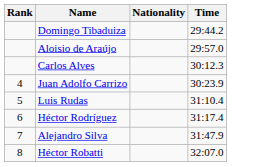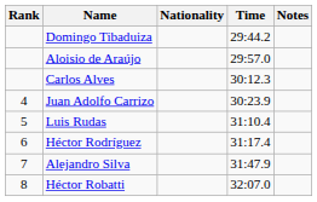 <table class="wikitable sortable" style="text-align:center">
 <tr>
 <th>Rank</th>
 <th>Name</th>
 <th>Nationality</th>
 <th>Time</th>
+<th>Notes</th>
 </tr>
 <tr>
 <td></td>
 <td align=left><a href='#'>Domingo Tibaduiza</a></td>
 <td align=left></td>
 <td>29:44.2</td>
+<td></td>
 </tr>
 <tr>
 <td></td>
 <td align=left><a href='#'>Aloisio de Araújo</a></td>
 <td align=left></td>
 <td>29:57.0</td>
+<td></td>
 </tr>
 <tr>
 <td></td>
 <td align=left><a href='#'>Carlos Alves</a></td>
 <td align=left></td>
 <td>30:12.3</td>
+<td></td>
 </tr>
 <tr>
 <td>4</td>
 <td align=left><a href='#'>Juan Adolfo Carrizo</a></td>
 <td align=left></td>
 <td>30:23.9</td>
+<td></td>
 </tr>
 <tr>
 <td>5</td>
 <td align=left><a href='#'>Luis Rudas</a></td>
 <td align=left></td>
 <td>31:10.4</td>
+<td></td>
 </tr>
 <tr>
 <td>6</td>
 <td align=left><a href='#'>Héctor Rodríguez</a></td>
 <td align=left></td>
 <td>31:17.4</td>
+<td></td>
 </tr>
 <tr>
 <td>7</td>
 <td align=left><a href='#'>Alejandro Silva</a></td>
 <td align=left></td>
 <td>31:47.9</td>
+<td></td>
 </tr>
 <tr>
 <td>8</td>
 <td align=left><a href='#'>Héctor Robatti</a></td>
 <td align=left></td>
 <td>32:07.0</td>
+<td></td>
 </tr>
 </table>
